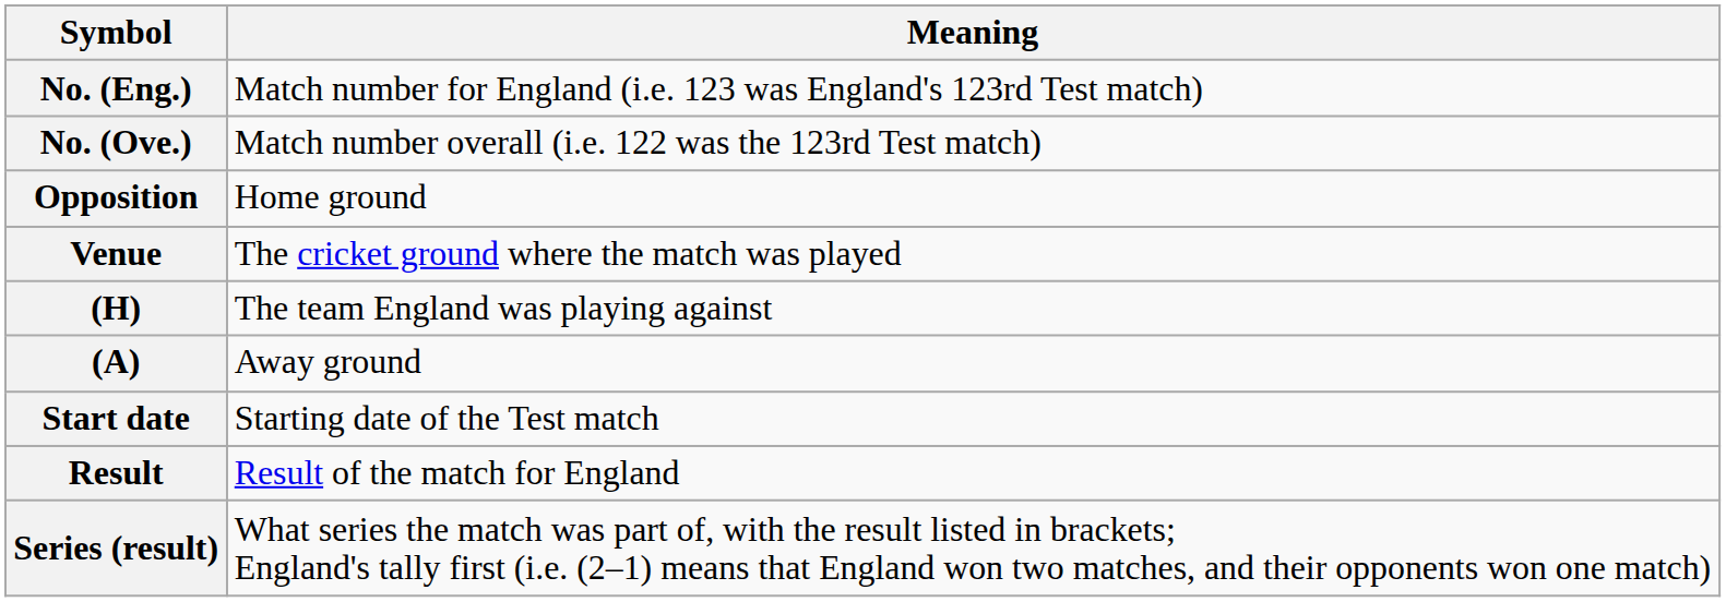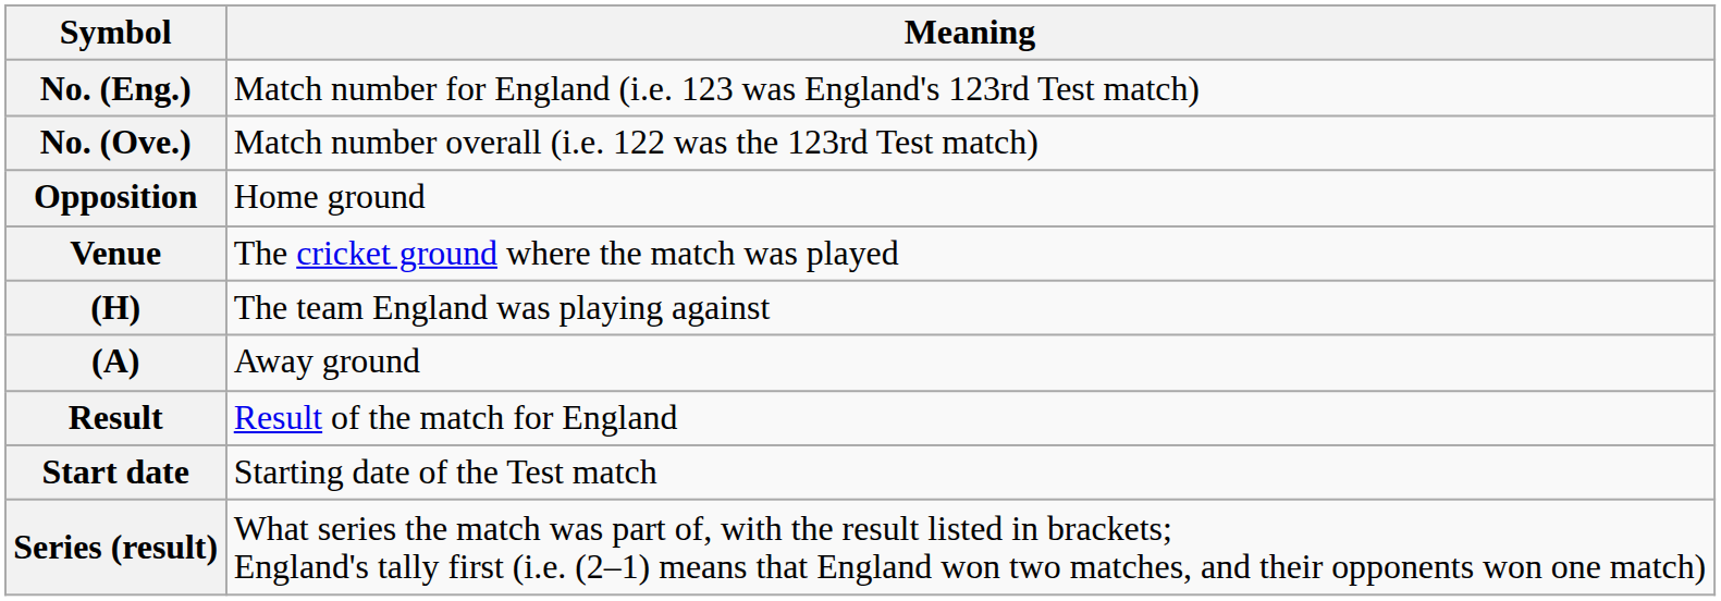 <table class="wikitable plainrowheaders">
 <tr>
 <th scope=col>Symbol</th>
 <th scope=col>Meaning</th>
 </tr>
 <tr>
 <th scope=row>No. (Eng.)</th>
 <td>Match number for England (i.e. 123 was England's 123rd Test match)</td>
 </tr>
 <tr>
 <th scope=row>No. (Ove.)</th>
 <td>Match number overall (i.e. 122 was the 123rd Test match)</td>
 </tr>
 <tr>
 <th scope=row>Opposition</th>
 <td>Home ground</td>
 </tr>
 <tr>
 <th scope=row>Venue</th>
 <td>The <a href='#'>cricket ground</a> where the match was played</td>
 </tr>
 <tr>
 <th scope=row>(H)</th>
 <td>The team England was playing against</td>
 </tr>
 <tr>
 <th scope=row>(A)</th>
 <td>Away ground</td>
 </tr>
 <tr>
+<th scope=row>Result</th>
+<td><a href='#'>Result</a> of the match for England</td>
+</tr>
+<tr>
 <th scope=row>Start date</th>
 <td>Starting date of the Test match</td>
-</tr>
-<tr>
-<th scope=row>Result</th>
-<td><a href='#'>Result</a> of the match for England</td>
 </tr>
 <tr>
 <th scope=row>Series (result)</th>
 <td>What series the match was part of, with the result listed in brackets;<br>England's tally first (i.e. (2–1) means that England won two matches, and their opponents won one match)</td>
 </tr>
 </table>
